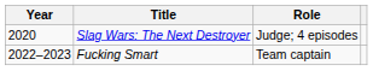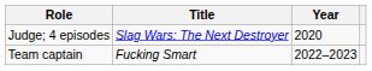 <table class="wikitable plainrowheaders">
 <tr>
+<th>Role</th>
+<th>Title</th>
 <th>Year</th>
-<th>Title</th>
-<th>Role</th>
 <th class="unsortable"></th>
 </tr>
 <tr>
+<td>Judge; 4 episodes</td>
+<td><em><a href='#'>Slag Wars: The Next Destroyer</a></em></td>
 <td>2020</td>
-<td><em><a href='#'>Slag Wars: The Next Destroyer</a></em></td>
-<td>Judge; 4 episodes</td>
 <td align="center"></td>
 </tr>
 <tr>
+<td>Team captain</td>
+<td><em>Fucking Smart</em></td>
 <td>2022–2023</td>
-<td><em>Fucking Smart</em></td>
-<td>Team captain</td>
 <td align="center"></td>
 </tr>
 </table>
